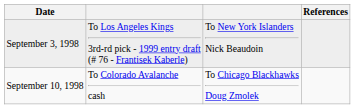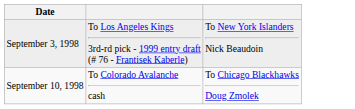 <table class="wikitable">
 <tr>
 <th>Date</th>
 <th></th>
 <th></th>
-<th>References</th>
 </tr>
 <tr bgcolor="#eeeeee">
 <td>September 3, 1998</td>
 <td valign="top">To <a href='#'>Los Angeles Kings</a><hr>3rd-rd pick - <a href='#'>1999 entry draft</a><br>(# 76 - <a href='#'>Frantisek Kaberle</a>)</td>
 <td valign="top">To <a href='#'>New York Islanders</a><hr>Nick Beaudoin</td>
-<td></td>
 </tr>
 <tr>
 <td>September 10, 1998</td>
 <td valign="top">To <a href='#'>Colorado Avalanche</a><hr>cash</td>
 <td valign="top">To <a href='#'>Chicago Blackhawks</a><hr><a href='#'>Doug Zmolek</a></td>
-<td></td>
 </tr>
 </table>
